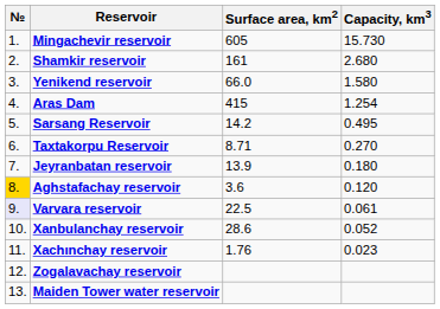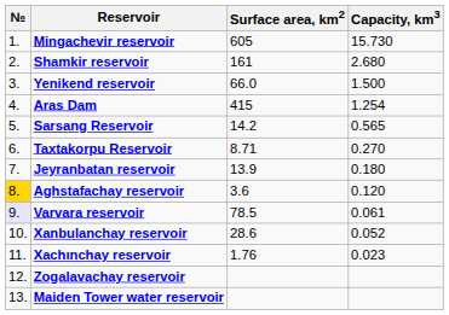 <table class="wikitable sortable">
 <tr>
 <th>№</th>
 <th>Reservoir</th>
 <th>Surface area, km<sup>2</sup></th>
 <th>Capacity, km<sup>3</sup></th>
 </tr>
 <tr>
 <td>1.</td>
 <td><strong><a href='#'>Mingachevir reservoir</a></strong></td>
 <td>605</td>
 <td>15.730</td>
 </tr>
 <tr>
 <td>2.</td>
 <td><strong><a href='#'>Shamkir reservoir</a></strong></td>
 <td>161</td>
 <td>2.680</td>
 </tr>
 <tr>
 <td>3.</td>
 <td><strong><a href='#'>Yenikend reservoir</a></strong></td>
 <td>66.0</td>
-<td>1.580</td>
+<td>1.500</td>
 </tr>
 <tr>
 <td>4.</td>
 <td><strong><a href='#'>Aras Dam</a></strong></td>
 <td>415</td>
 <td>1.254</td>
 </tr>
 <tr>
 <td>5.</td>
 <td><strong><a href='#'>Sarsang Reservoir</a></strong></td>
 <td>14.2</td>
-<td>0.495</td>
+<td>0.565</td>
 </tr>
 <tr>
 <td>6.</td>
 <td><strong><a href='#'>Taxtakorpu Reservoir</a></strong></td>
 <td>8.71</td>
 <td>0.270</td>
 </tr>
 <tr>
 <td>7.</td>
 <td><strong><a href='#'>Jeyranbatan reservoir</a></strong></td>
 <td>13.9</td>
 <td>0.180</td>
 </tr>
 <tr>
 <td style="background: gold;">8.</td>
 <td><strong><a href='#'>Aghstafachay reservoir</a></strong></td>
 <td>3.6</td>
 <td>0.120</td>
 </tr>
 <tr>
 <td style="background: lavender;">9.</td>
 <td><strong><a href='#'>Varvara reservoir</a></strong></td>
-<td>22.5</td>
+<td>78.5</td>
 <td>0.061</td>
 </tr>
 <tr>
 <td>10.</td>
 <td><strong><a href='#'>Xanbulanchay reservoir</a></strong></td>
 <td>28.6</td>
 <td>0.052</td>
 </tr>
 <tr>
 <td>11.</td>
 <td><strong><a href='#'>Xachınchay reservoir</a></strong></td>
 <td>1.76</td>
 <td>0.023</td>
 </tr>
 <tr>
 <td>12.</td>
 <td><strong><a href='#'>Zogalavachay reservoir</a></strong></td>
 <td></td>
 <td></td>
 </tr>
 <tr>
 <td>13.</td>
 <td><strong><a href='#'>Maiden Tower water reservoir</a></strong></td>
 <td></td>
 <td></td>
 </tr>
 </table>
